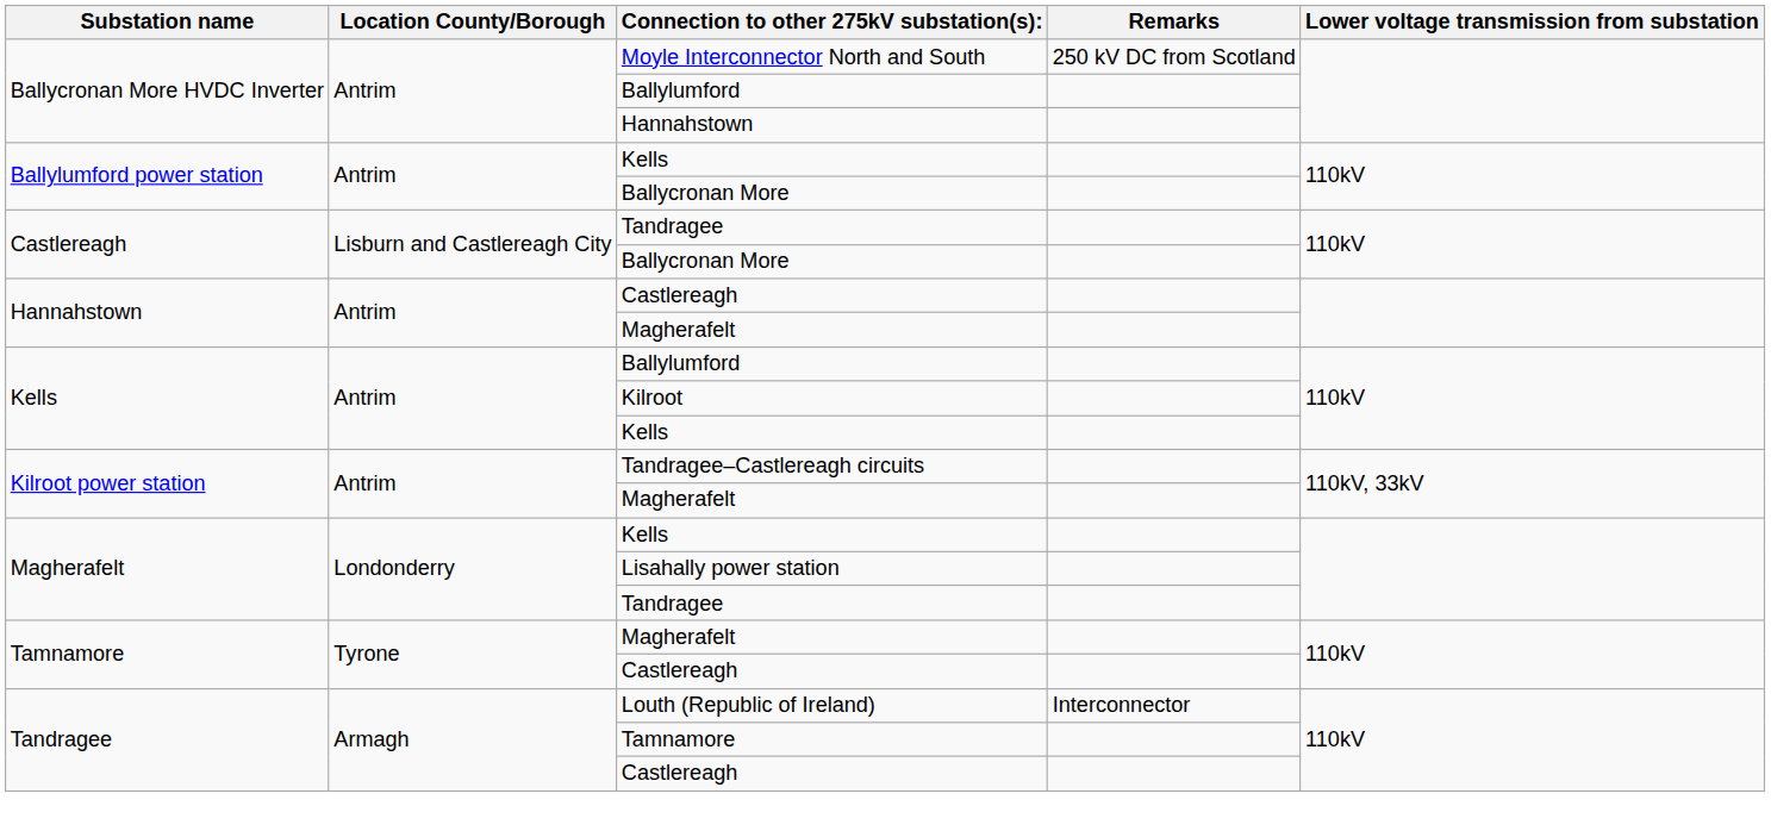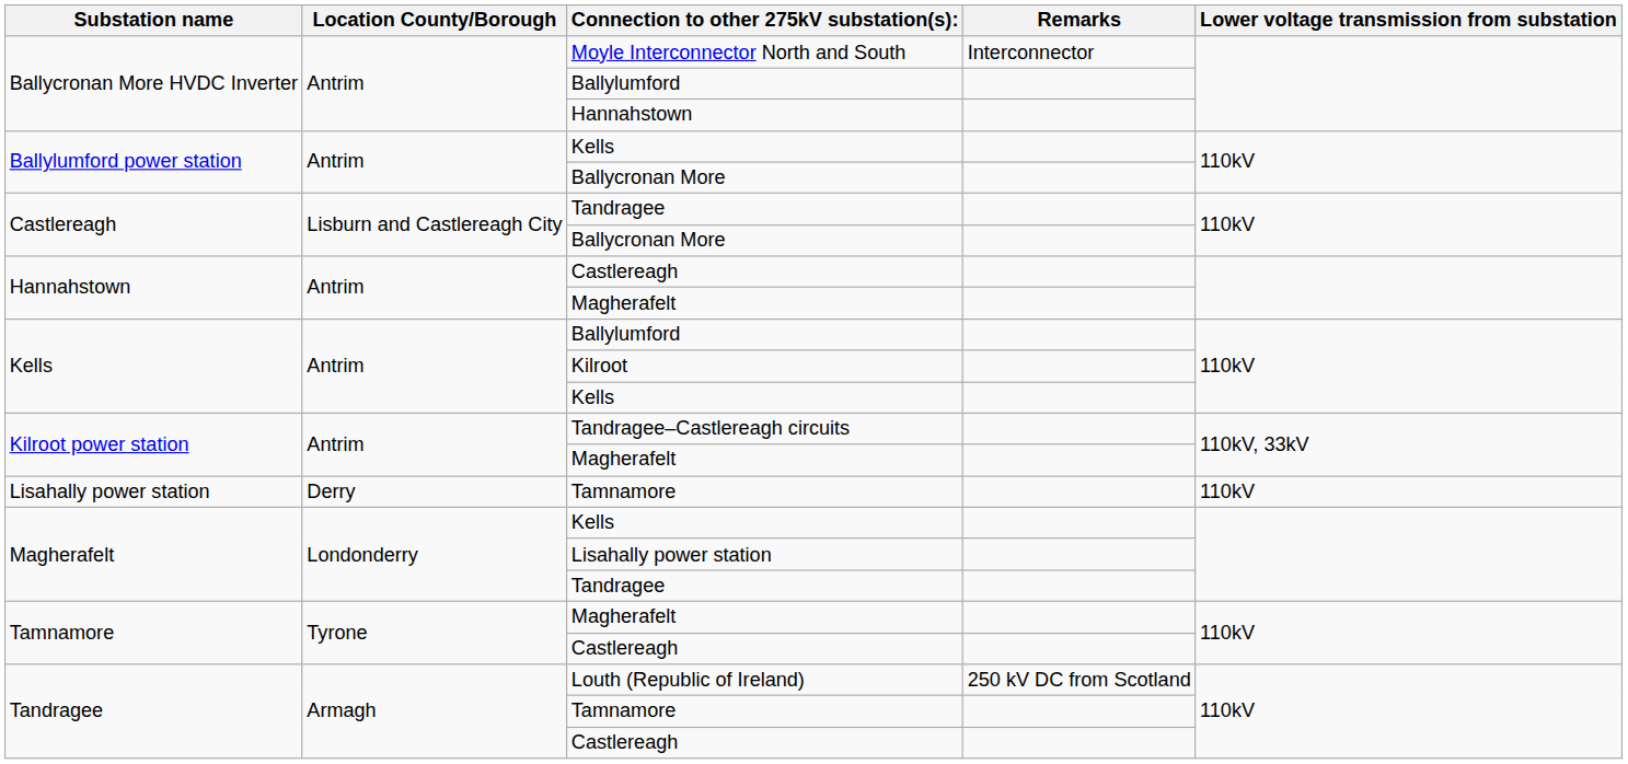 <table class="wikitable sortable">
 <tr>
 <th>Substation name</th>
 <th>Location County/Borough</th>
 <th>Connection to other 275kV substation(s):</th>
 <th>Remarks</th>
 <th>Lower voltage transmission from substation</th>
 </tr>
 <tr>
 <td rowspan="3">Ballycronan More HVDC Inverter</td>
 <td rowspan="3">Antrim</td>
 <td><a href='#'>Moyle Interconnector</a> North and South</td>
-<td>250 kV DC from Scotland</td>
+<td>Interconnector</td>
 <td rowspan="3"></td>
 </tr>
 <tr>
 <td>Ballylumford</td>
 <td></td>
 </tr>
 <tr>
 <td>Hannahstown</td>
 <td></td>
 </tr>
 <tr>
 <td rowspan="2"><a href='#'>Ballylumford power station</a></td>
 <td rowspan="2">Antrim</td>
 <td>Kells</td>
 <td></td>
 <td rowspan="2">110kV</td>
 </tr>
 <tr>
 <td>Ballycronan More</td>
 <td></td>
 </tr>
 <tr>
 <td rowspan="2">Castlereagh</td>
 <td rowspan="2">Lisburn and Castlereagh City</td>
 <td>Tandragee</td>
 <td></td>
 <td rowspan="2">110kV</td>
 </tr>
 <tr>
 <td>Ballycronan More</td>
 <td></td>
 </tr>
 <tr>
 <td rowspan="2">Hannahstown</td>
 <td rowspan="2">Antrim</td>
 <td>Castlereagh</td>
 <td></td>
 <td rowspan="2"></td>
 </tr>
 <tr>
 <td>Magherafelt</td>
 <td></td>
 </tr>
 <tr>
 <td rowspan="3">Kells</td>
 <td rowspan="3">Antrim</td>
 <td>Ballylumford</td>
 <td></td>
 <td rowspan="3">110kV</td>
 </tr>
 <tr>
 <td>Kilroot</td>
 <td></td>
 </tr>
 <tr>
 <td>Kells</td>
 <td></td>
 </tr>
 <tr>
 <td rowspan="2"><a href='#'>Kilroot power station</a></td>
 <td rowspan="2">Antrim</td>
 <td>Tandragee–Castlereagh circuits</td>
 <td></td>
 <td rowspan="2">110kV, 33kV</td>
 </tr>
 <tr>
 <td>Magherafelt</td>
 <td></td>
 </tr>
 <tr>
+<td>Lisahally power station</td>
+<td>Derry</td>
+<td>Tamnamore</td>
+<td></td>
+<td>110kV</td>
+</tr>
+<tr>
 <td rowspan="3">Magherafelt</td>
 <td rowspan="3">Londonderry</td>
 <td>Kells</td>
 <td></td>
 <td rowspan="3"></td>
 </tr>
 <tr>
 <td>Lisahally power station</td>
 <td></td>
 </tr>
 <tr>
 <td>Tandragee</td>
 <td></td>
 </tr>
 <tr>
 <td rowspan="2">Tamnamore</td>
 <td rowspan="2">Tyrone</td>
 <td>Magherafelt</td>
 <td></td>
 <td rowspan="2">110kV</td>
 </tr>
 <tr>
 <td>Castlereagh</td>
 <td></td>
 </tr>
 <tr>
 <td rowspan="3">Tandragee</td>
 <td rowspan="3">Armagh</td>
 <td>Louth (Republic of Ireland)</td>
-<td>Interconnector</td>
+<td>250 kV DC from Scotland</td>
 <td rowspan="3">110kV</td>
 </tr>
 <tr>
 <td>Tamnamore</td>
 <td></td>
 </tr>
 <tr>
 <td>Castlereagh</td>
 <td></td>
 </tr>
 </table>
